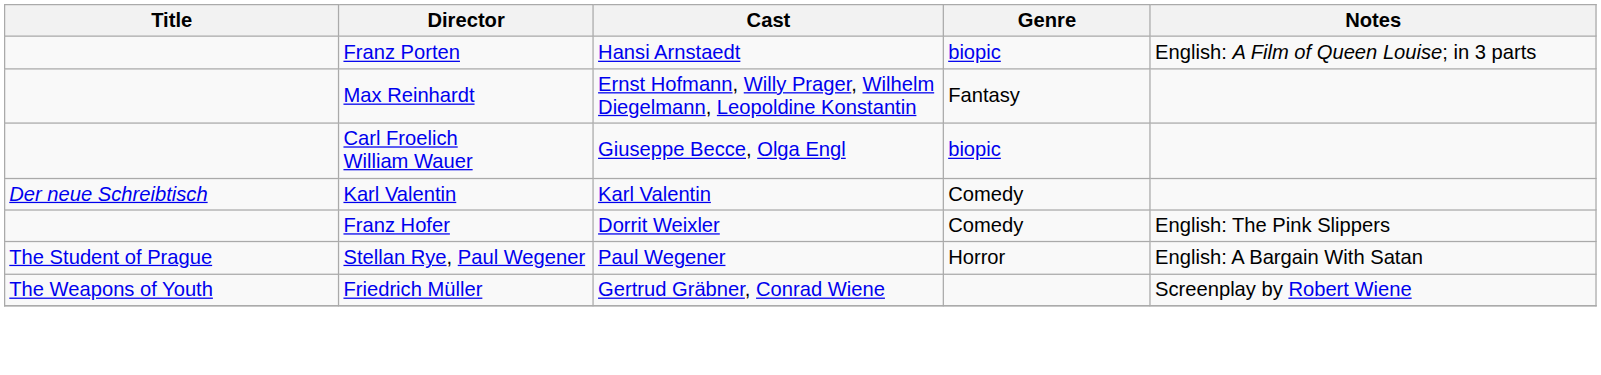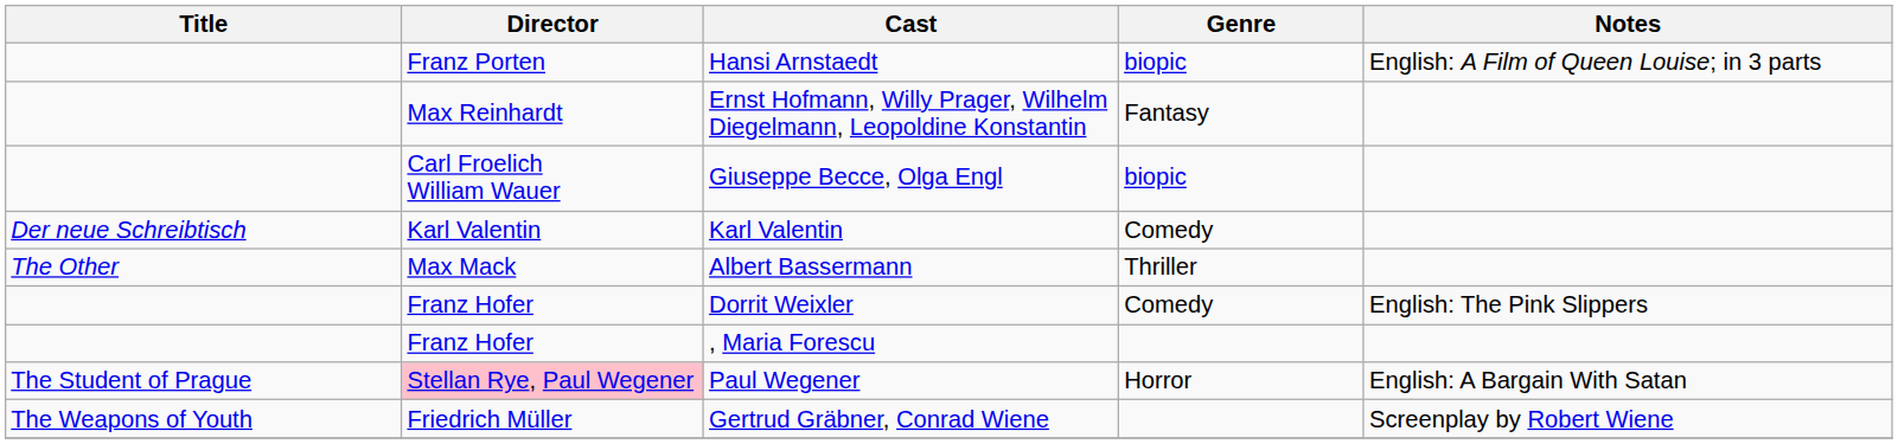 <table class="wikitable" width= "100%">
 <tr>
 <th width=21%>Title</th>
 <th width=16%>Director</th>
 <th width=22%>Cast</th>
 <th width=13%>Genre</th>
 <th width=28%>Notes</th>
 </tr>
 <tr>
 <td><em></em></td>
 <td><a href='#'>Franz Porten</a></td>
 <td><a href='#'>Hansi Arnstaedt</a></td>
 <td><a href='#'>biopic</a></td>
 <td>English: <em>A Film of Queen Louise</em>; in 3 parts</td>
 </tr>
 <tr>
 <td><em></em></td>
 <td><a href='#'>Max Reinhardt</a></td>
 <td><a href='#'>Ernst Hofmann</a>, <a href='#'>Willy Prager</a>, <a href='#'>Wilhelm Diegelmann</a>, <a href='#'>Leopoldine Konstantin</a></td>
 <td>Fantasy</td>
 <td></td>
 </tr>
 <tr>
 <td><em></em></td>
 <td><a href='#'>Carl Froelich</a><br><a href='#'>William Wauer</a></td>
 <td><a href='#'>Giuseppe Becce</a>, <a href='#'>Olga Engl</a></td>
 <td><a href='#'>biopic</a></td>
 <td></td>
 </tr>
 <tr>
 <td><em><a href='#'>Der neue Schreibtisch</a></em></td>
 <td><a href='#'>Karl Valentin</a></td>
 <td><a href='#'>Karl Valentin</a></td>
 <td>Comedy</td>
 <td></td>
 </tr>
 <tr>
+<td><em><a href='#'>The Other</a></td>
+<td><a href='#'>Max Mack</a></td>
+<td><a href='#'>Albert Bassermann</a></td>
+<td>Thriller</td>
+<td></td>
+</tr>
+<tr>
 <td></em><em></td>
 <td><a href='#'>Franz Hofer</a></td>
 <td><a href='#'>Dorrit Weixler</a></td>
 <td>Comedy</td>
 <td>English: </em>The Pink Slippers<em></td>
 </tr>
 <tr>
+<td></em><em></td>
+<td><a href='#'>Franz Hofer</a></td>
+<td>, <a href='#'>Maria Forescu</a></td>
+<td></td>
+<td></td>
+</tr>
+<tr>
 <td></em><a href='#'>The Student of Prague</a><em></td>
-<td><a href='#'>Stellan Rye</a>, <a href='#'>Paul Wegener</a></td>
+<td style="background: pink;"><a href='#'>Stellan Rye</a>, <a href='#'>Paul Wegener</a></td>
 <td><a href='#'>Paul Wegener</a></td>
 <td>Horror</td>
 <td>English: </em>A Bargain With Satan<em></td>
 </tr>
 <tr>
 <td></em><a href='#'>The Weapons of Youth</a><em></td>
 <td><a href='#'>Friedrich Müller</a></td>
 <td><a href='#'>Gertrud Gräbner</a>, <a href='#'>Conrad Wiene</a></td>
 <td></td>
 <td>Screenplay by <a href='#'>Robert Wiene</a></td>
 </tr>
 <tr>
 </tr>
 </table>
